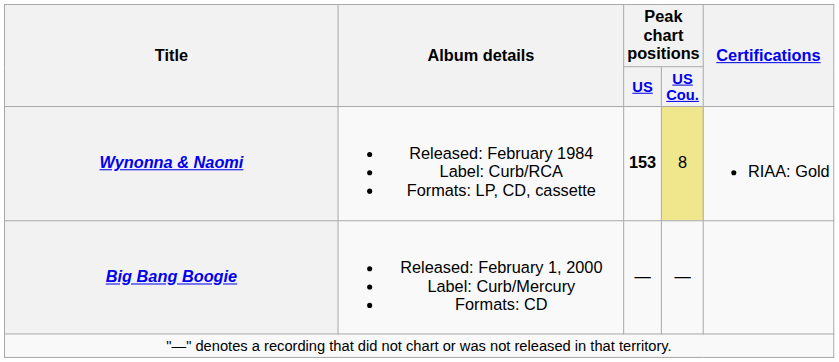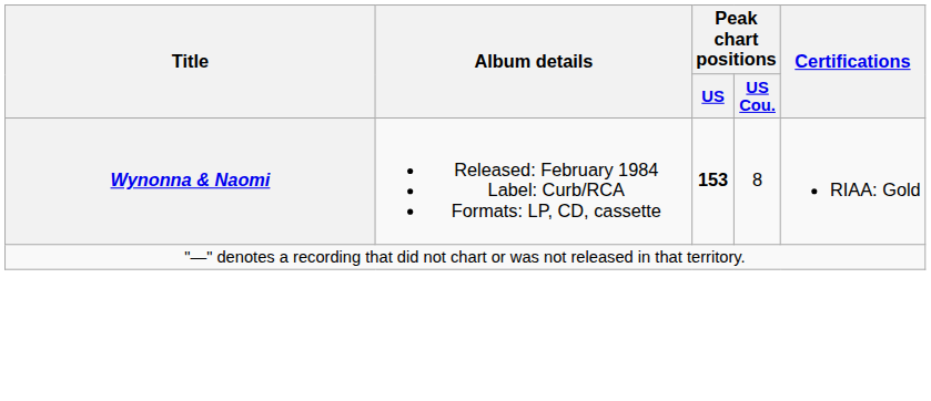 <table class="wikitable plainrowheaders" style="text-align:center;" border="1">
 <tr>
 <th scope="col" rowspan="2" style="width:20em;">Title</th>
 <th scope="col" rowspan="2" style="width:17em;">Album details</th>
 <th scope="col" colspan="2">Peak chart<br>positions</th>
 <th scope="col" rowspan="2"><a href='#'>Certifications</a></th>
 </tr>
 <tr>
 <th scope="col" style="width:2em;font-size:90%;"><a href='#'>US</a><br></th>
 <th scope="col" style="width:2em;font-size:90%;"><a href='#'>US<br>Cou.</a><br></th>
 </tr>
 <tr>
 <th scope="row"><em><a href='#'>Wynonna & Naomi</a></em></th>
 <td><br><ul><li>Released: February 1984</li><li>Label: Curb/RCA</li><li>Formats: LP, CD, cassette</li></ul></td>
 <td><strong>153</strong></td>
-<td style="background: khaki;">8</td>
+<td>8</td>
 <td><br><ul><li>RIAA: Gold</li></ul></td>
-</tr>
-<tr>
-<th scope="row"><em><a href='#'>Big Bang Boogie</a></em></th>
-<td><br><ul><li>Released: February 1, 2000</li><li>Label: Curb/Mercury</li><li>Formats: CD</li></ul></td>
-<td>—</td>
-<td>—</td>
-<td></td>
 </tr>
 <tr>
 <td colspan="5" style="font-size:90%">"—" denotes a recording that did not chart or was not released in that territory.</td>
 </tr>
 </table>
